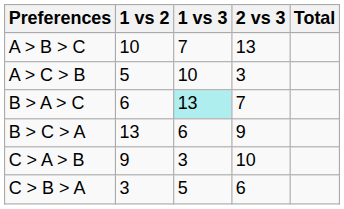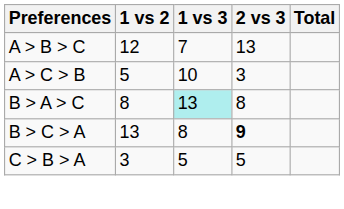 <table class="wikitable">
 <tr>
 <th>Preferences</th>
 <th>1 vs 2</th>
 <th>1 vs 3</th>
 <th>2 vs 3</th>
 <th>Total</th>
 </tr>
 <tr>
 <td>A > B > C</td>
-<td>10</td>
+<td>12</td>
 <td>7</td>
 <td>13</td>
 <td></td>
 </tr>
 <tr>
 <td>A > C > B</td>
 <td>5</td>
 <td>10</td>
 <td>3</td>
 <td></td>
 </tr>
 <tr>
 <td>B > A > C</td>
-<td>6</td>
+<td>8</td>
 <td style="background: paleturquoise;">13</td>
-<td>7</td>
+<td>8</td>
 <td></td>
 </tr>
 <tr>
 <td>B > C > A</td>
 <td>13</td>
-<td>6</td>
-<td>9</td>
-<td></td>
-</tr>
-<tr>
-<td>C > A > B</td>
-<td>9</td>
-<td>3</td>
-<td>10</td>
+<td>8</td>
+<td><strong>9</strong></td>
 <td></td>
 </tr>
 <tr>
 <td>C > B > A</td>
 <td>3</td>
 <td>5</td>
-<td>6</td>
+<td>5</td>
 <td></td>
 </tr>
 </table>
